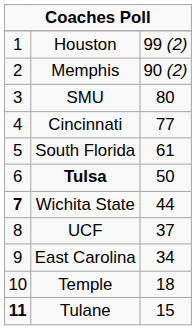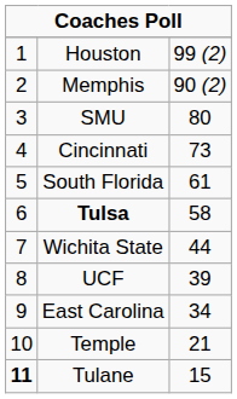 <table class="wikitable">
 <tr align="center">
 <td align="center" Colspan="3"><strong>Coaches Poll</strong></td>
 </tr>
 <tr align="center">
 </tr>
 <tr align="center">
 <td>1</td>
 <td>Houston</td>
 <td>99 <em>(2)</em></td>
 </tr>
 <tr align="center">
 <td>2</td>
 <td>Memphis</td>
 <td>90 <em>(2)</em></td>
 </tr>
 <tr align="center">
 <td>3</td>
 <td>SMU</td>
 <td>80</td>
 </tr>
 <tr align="center">
 <td>4</td>
 <td>Cincinnati</td>
-<td>77</td>
+<td>73</td>
 </tr>
 <tr align="center">
 <td>5</td>
 <td>South Florida</td>
 <td>61</td>
 </tr>
 <tr align="center">
 <td>6</td>
 <td><strong>Tulsa</strong></td>
-<td>50</td>
+<td>58</td>
 </tr>
 <tr align="center">
-<td><strong>7</strong></td>
+<td>7</td>
 <td>Wichita State</td>
 <td>44</td>
 </tr>
 <tr align="center">
 <td>8</td>
 <td>UCF</td>
-<td>37</td>
+<td>39</td>
 </tr>
 <tr align="center">
 <td>9</td>
 <td>East Carolina</td>
 <td>34</td>
 </tr>
 <tr align="center">
 <td>10</td>
 <td>Temple</td>
-<td>18</td>
+<td>21</td>
 </tr>
 <tr align="center">
 <td><strong>11</strong></td>
 <td>Tulane</td>
 <td>15</td>
 </tr>
 </table>
